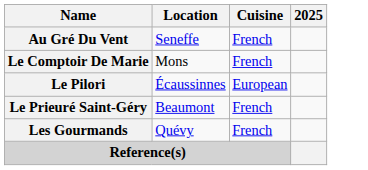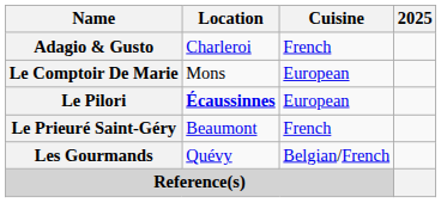 <table class="wikitable sortable plainrowheaders" style="text-align:left;">
 <tr>
 <th scope="col">Name</th>
 <th>Location</th>
 <th scope="col">Cuisine</th>
 <th>2025</th>
 </tr>
 <tr>
-<th scope="row">Au Gré Du Vent</th>
-<td><a href='#'>Seneffe</a></td>
+<th scope="row">Adagio & Gusto</th>
+<td><a href='#'>Charleroi</a></td>
 <td><a href='#'>French</a></td>
 <td></td>
 </tr>
 <tr>
 <th scope="row">Le Comptoir De Marie</th>
 <td>Mons</td>
-<td><a href='#'>French</a></td>
+<td><a href='#'>European</a></td>
 <td></td>
 </tr>
 <tr>
 <th scope="row">Le Pilori</th>
-<td><a href='#'>Écaussinnes</a></td>
+<td><strong><a href='#'>Écaussinnes</a></strong></td>
 <td><a href='#'>European</a></td>
 <td></td>
 </tr>
 <tr>
 <th scope="row">Le Prieuré Saint-Géry</th>
 <td><a href='#'>Beaumont</a></td>
 <td><a href='#'>French</a></td>
 <td></td>
 </tr>
 <tr>
 <th scope="row">Les Gourmands</th>
 <td><a href='#'>Quévy</a></td>
-<td><a href='#'>French</a></td>
+<td><a href='#'>Belgian</a>/<a href='#'>French</a></td>
 <td></td>
 </tr>
 <tr>
 <th colspan="3" style="text-align: center;background: lightgray;">Reference(s)</th>
 <th></th>
 </tr>
 </table>
